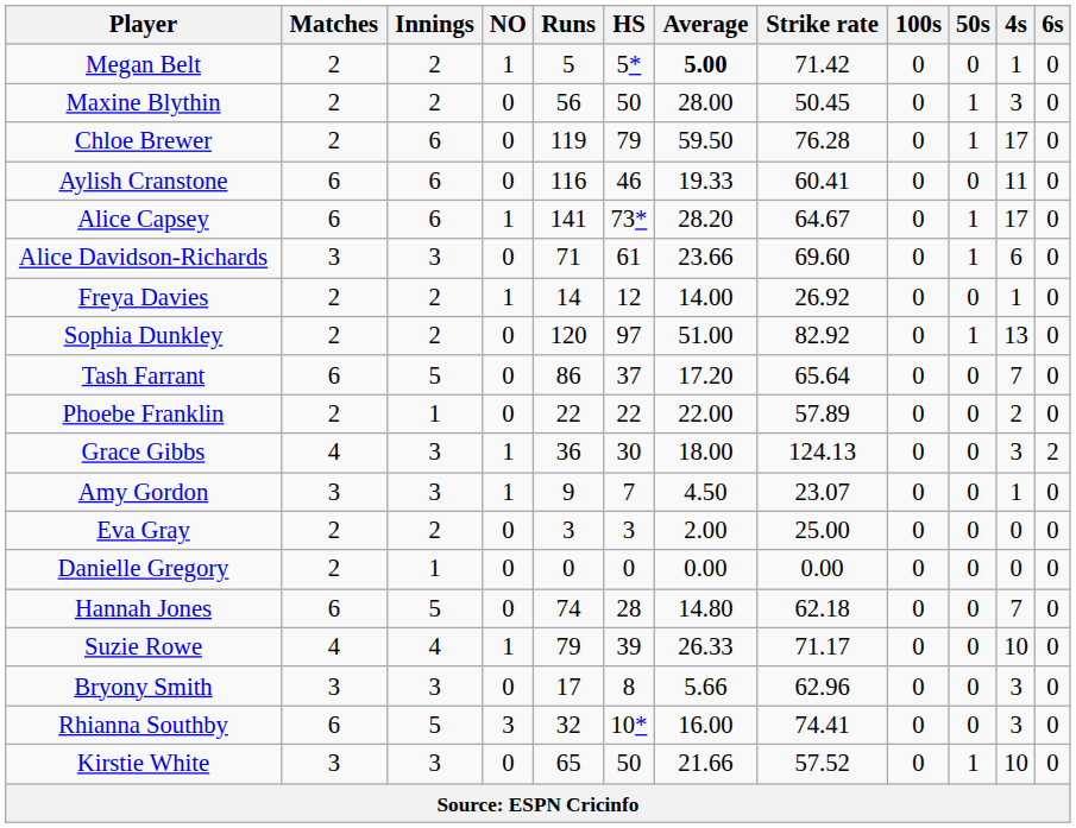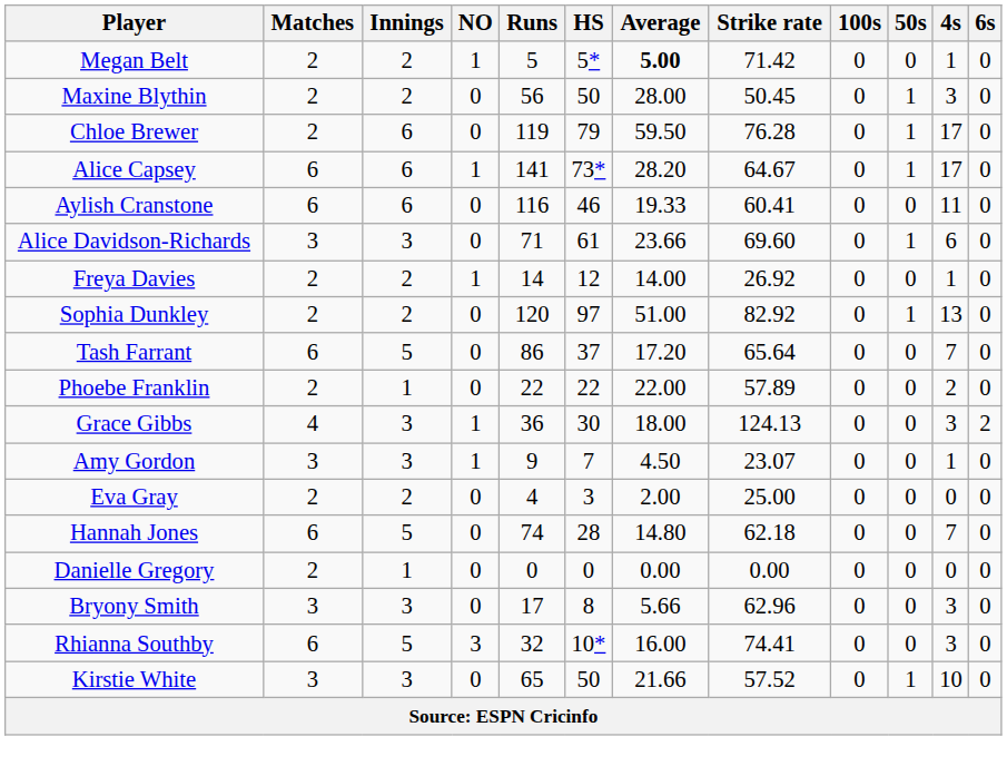 <table class="wikitable" style="text-align:center; width:55%;">
 <tr>
 <th>Player</th>
 <th>Matches</th>
 <th>Innings</th>
 <th>NO</th>
 <th>Runs</th>
 <th>HS</th>
 <th>Average</th>
 <th>Strike rate</th>
 <th>100s</th>
 <th>50s</th>
 <th>4s</th>
 <th>6s</th>
 </tr>
 <tr>
 <td><a href='#'>Megan Belt</a></td>
 <td>2</td>
 <td>2</td>
 <td>1</td>
 <td>5</td>
 <td>5<a href='#'>*</a></td>
 <td><strong>5.00</strong></td>
 <td>71.42</td>
 <td>0</td>
 <td>0</td>
 <td>1</td>
 <td>0</td>
 </tr>
 <tr>
 <td><a href='#'>Maxine Blythin</a></td>
 <td>2</td>
 <td>2</td>
 <td>0</td>
 <td>56</td>
 <td>50</td>
 <td>28.00</td>
 <td>50.45</td>
 <td>0</td>
 <td>1</td>
 <td>3</td>
 <td>0</td>
 </tr>
 <tr>
 <td><a href='#'>Chloe Brewer</a></td>
 <td>2</td>
 <td>6</td>
 <td>0</td>
 <td>119</td>
 <td>79</td>
 <td>59.50</td>
 <td>76.28</td>
 <td>0</td>
 <td>1</td>
 <td>17</td>
 <td>0</td>
 </tr>
 <tr>
+<td><a href='#'>Alice Capsey</a></td>
+<td>6</td>
+<td>6</td>
+<td>1</td>
+<td>141</td>
+<td>73<a href='#'>*</a></td>
+<td>28.20</td>
+<td>64.67</td>
+<td>0</td>
+<td>1</td>
+<td>17</td>
+<td>0</td>
+</tr>
+<tr>
 <td><a href='#'>Aylish Cranstone</a></td>
 <td>6</td>
 <td>6</td>
 <td>0</td>
 <td>116</td>
 <td>46</td>
 <td>19.33</td>
 <td>60.41</td>
 <td>0</td>
 <td>0</td>
 <td>11</td>
-<td>0</td>
-</tr>
-<tr>
-<td><a href='#'>Alice Capsey</a></td>
-<td>6</td>
-<td>6</td>
-<td>1</td>
-<td>141</td>
-<td>73<a href='#'>*</a></td>
-<td>28.20</td>
-<td>64.67</td>
-<td>0</td>
-<td>1</td>
-<td>17</td>
 <td>0</td>
 </tr>
 <tr>
 <td><a href='#'>Alice Davidson-Richards</a></td>
 <td>3</td>
 <td>3</td>
 <td>0</td>
 <td>71</td>
 <td>61</td>
 <td>23.66</td>
 <td>69.60</td>
 <td>0</td>
 <td>1</td>
 <td>6</td>
 <td>0</td>
 </tr>
 <tr>
 <td><a href='#'>Freya Davies</a></td>
 <td>2</td>
 <td>2</td>
 <td>1</td>
 <td>14</td>
 <td>12</td>
 <td>14.00</td>
 <td>26.92</td>
 <td>0</td>
 <td>0</td>
 <td>1</td>
 <td>0</td>
 </tr>
 <tr>
 <td><a href='#'>Sophia Dunkley</a></td>
 <td>2</td>
 <td>2</td>
 <td>0</td>
 <td>120</td>
 <td>97</td>
 <td>51.00</td>
 <td>82.92</td>
 <td>0</td>
 <td>1</td>
 <td>13</td>
 <td>0</td>
 </tr>
 <tr>
 <td><a href='#'>Tash Farrant</a></td>
 <td>6</td>
 <td>5</td>
 <td>0</td>
 <td>86</td>
 <td>37</td>
 <td>17.20</td>
 <td>65.64</td>
 <td>0</td>
 <td>0</td>
 <td>7</td>
 <td>0</td>
 </tr>
 <tr>
 <td><a href='#'>Phoebe Franklin</a></td>
 <td>2</td>
 <td>1</td>
 <td>0</td>
 <td>22</td>
 <td>22</td>
 <td>22.00</td>
 <td>57.89</td>
 <td>0</td>
 <td>0</td>
 <td>2</td>
 <td>0</td>
 </tr>
 <tr>
 <td><a href='#'>Grace Gibbs</a></td>
 <td>4</td>
 <td>3</td>
 <td>1</td>
 <td>36</td>
 <td>30</td>
 <td>18.00</td>
 <td>124.13</td>
 <td>0</td>
 <td>0</td>
 <td>3</td>
 <td>2</td>
 </tr>
 <tr>
 <td><a href='#'>Amy Gordon</a></td>
 <td>3</td>
 <td>3</td>
 <td>1</td>
 <td>9</td>
 <td>7</td>
 <td>4.50</td>
 <td>23.07</td>
 <td>0</td>
 <td>0</td>
 <td>1</td>
 <td>0</td>
 </tr>
 <tr>
 <td><a href='#'>Eva Gray</a></td>
 <td>2</td>
 <td>2</td>
 <td>0</td>
-<td>3</td>
+<td>4</td>
 <td>3</td>
 <td>2.00</td>
 <td>25.00</td>
-<td>0</td>
-<td>0</td>
-<td>0</td>
-<td>0</td>
-</tr>
-<tr>
-<td><a href='#'>Danielle Gregory</a></td>
-<td>2</td>
-<td>1</td>
-<td>0</td>
-<td>0</td>
-<td>0</td>
-<td>0.00</td>
-<td>0.00</td>
 <td>0</td>
 <td>0</td>
 <td>0</td>
 <td>0</td>
 </tr>
 <tr>
 <td><a href='#'>Hannah Jones</a></td>
 <td>6</td>
 <td>5</td>
 <td>0</td>
 <td>74</td>
 <td>28</td>
 <td>14.80</td>
 <td>62.18</td>
 <td>0</td>
 <td>0</td>
 <td>7</td>
 <td>0</td>
 </tr>
 <tr>
-<td><a href='#'>Suzie Rowe</a></td>
-<td>4</td>
-<td>4</td>
+<td><a href='#'>Danielle Gregory</a></td>
+<td>2</td>
 <td>1</td>
-<td>79</td>
-<td>39</td>
-<td>26.33</td>
-<td>71.17</td>
 <td>0</td>
 <td>0</td>
-<td>10</td>
+<td>0</td>
+<td>0.00</td>
+<td>0.00</td>
+<td>0</td>
+<td>0</td>
+<td>0</td>
 <td>0</td>
 </tr>
 <tr>
 <td><a href='#'>Bryony Smith</a></td>
 <td>3</td>
 <td>3</td>
 <td>0</td>
 <td>17</td>
 <td>8</td>
 <td>5.66</td>
 <td>62.96</td>
 <td>0</td>
 <td>0</td>
 <td>3</td>
 <td>0</td>
 </tr>
 <tr>
 <td><a href='#'>Rhianna Southby</a></td>
 <td>6</td>
 <td>5</td>
 <td>3</td>
 <td>32</td>
 <td>10<a href='#'>*</a></td>
 <td>16.00</td>
 <td>74.41</td>
 <td>0</td>
 <td>0</td>
 <td>3</td>
 <td>0</td>
 </tr>
 <tr>
 <td><a href='#'>Kirstie White</a></td>
 <td>3</td>
 <td>3</td>
 <td>0</td>
 <td>65</td>
 <td>50</td>
 <td>21.66</td>
 <td>57.52</td>
 <td>0</td>
 <td>1</td>
 <td>10</td>
 <td>0</td>
 </tr>
 <tr>
 <th colspan="12"><small>Source: ESPN Cricinfo </small></th>
 </tr>
 </table>
